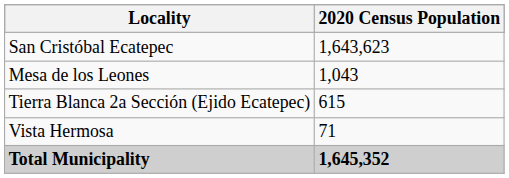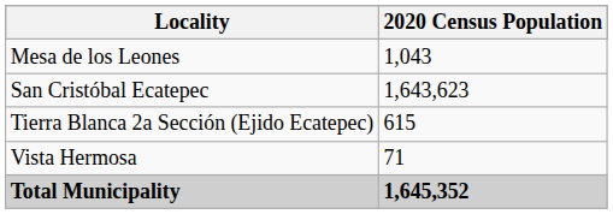 <table class="wikitable">
 <tr style="background:#000000; color:black;">
 <th><strong>Locality</strong></th>
 <th><strong>2020 Census Population</strong></th>
 </tr>
 <tr>
+<td>Mesa de los Leones</td>
+<td>1,043</td>
+</tr>
+<tr>
 <td>San Cristóbal Ecatepec</td>
 <td>1,643,623</td>
-</tr>
-<tr>
-<td>Mesa de los Leones</td>
-<td>1,043</td>
 </tr>
 <tr>
 <td>Tierra Blanca 2a Sección (Ejido Ecatepec)</td>
 <td>615</td>
 </tr>
 <tr>
 <td>Vista Hermosa</td>
 <td>71</td>
 </tr>
 <tr style="background:#CFCFCF;">
 <td><strong>Total Municipality</strong></td>
 <td><strong>1,645,352</strong></td>
 </tr>
 </table>
